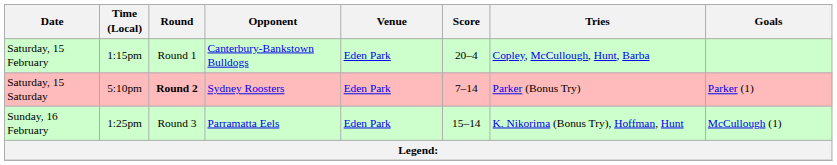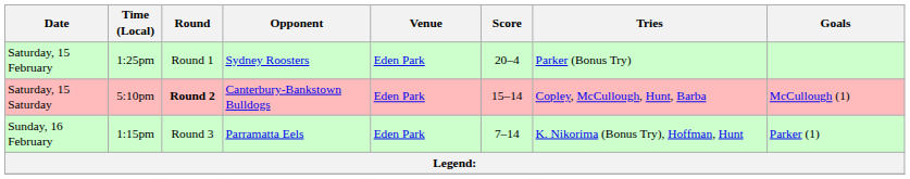 <table class="wikitable" style="font-size:75%;">
 <tr>
 <th width="115">Date</th>
 <th width="50">Time (Local)</th>
 <th width="60">Round</th>
 <th width="170">Opponent</th>
 <th width="130">Venue</th>
 <th width="50">Score</th>
 <th width="285">Tries</th>
 <th width="155">Goals</th>
 </tr>
 <tr bgcolor=#CCFFCC>
 <td>Saturday, 15 February</td>
-<td style="text-align:center;">1:15pm</td>
+<td style="text-align:center;">1:25pm</td>
 <td style="text-align:center;">Round 1</td>
-<td> <a href='#'>Canterbury-Bankstown Bulldogs</a></td>
+<td> <a href='#'>Sydney Roosters</a></td>
 <td><a href='#'>Eden Park</a></td>
 <td style="text-align:center;">20–4</td>
-<td><a href='#'>Copley</a>, <a href='#'>McCullough</a>, <a href='#'>Hunt</a>, <a href='#'>Barba</a></td>
+<td><a href='#'>Parker</a> (Bonus Try)</td>
 <td></td>
 </tr>
 <tr bgcolor=#FFBBBB>
 <td>Saturday, 15 Saturday</td>
 <td style="text-align:center;">5:10pm</td>
 <td style="text-align:center;"><strong>Round 2</strong></td>
-<td> <a href='#'>Sydney Roosters</a></td>
+<td> <a href='#'>Canterbury-Bankstown Bulldogs</a></td>
 <td><a href='#'>Eden Park</a></td>
-<td style="text-align:center;">7–14</td>
-<td><a href='#'>Parker</a> (Bonus Try)</td>
-<td><a href='#'>Parker</a> (1)</td>
+<td style="text-align:center;">15–14</td>
+<td><a href='#'>Copley</a>, <a href='#'>McCullough</a>, <a href='#'>Hunt</a>, <a href='#'>Barba</a></td>
+<td><a href='#'>McCullough</a> (1)</td>
 </tr>
 <tr bgcolor=#CCFFCC>
 <td>Sunday, 16 February</td>
-<td style="text-align:center;">1:25pm</td>
+<td style="text-align:center;">1:15pm</td>
 <td style="text-align:center;">Round 3</td>
 <td> <a href='#'>Parramatta Eels</a></td>
 <td><a href='#'>Eden Park</a></td>
-<td style="text-align:center;">15–14</td>
+<td style="text-align:center;">7–14</td>
 <td><a href='#'>K. Nikorima</a> (Bonus Try), <a href='#'>Hoffman</a>, <a href='#'>Hunt</a></td>
-<td><a href='#'>McCullough</a> (1)</td>
+<td><a href='#'>Parker</a> (1)</td>
 </tr>
 <tr>
 <th colspan="12"><strong>Legend</strong>:  </th>
 </tr>
 <tr>
 </tr>
 </table>
